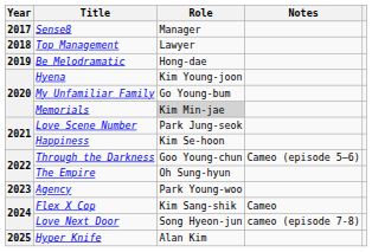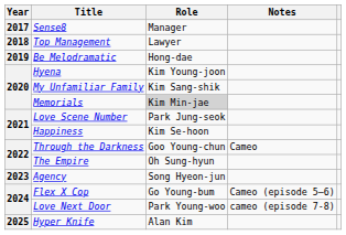 <table class="wikitable plainrowheaders sortable">
 <tr>
 <th scope="col">Year</th>
 <th scope="col">Title</th>
 <th scope="col">Role</th>
 <th scope="col" class="unsortable">Notes</th>
 <th scope="col" class="unsortable"></th>
 </tr>
 <tr>
 <th scope="row">2017</th>
 <td><em><a href='#'>Sense8</a></em></td>
 <td>Manager</td>
 <td></td>
 <td style="text-align:center"></td>
 </tr>
 <tr>
 <th scope="row">2018</th>
 <td><em><a href='#'>Top Management</a></em></td>
 <td>Lawyer</td>
 <td></td>
 <td style="text-align:center"></td>
 </tr>
 <tr>
 <th scope="row">2019</th>
 <td><em><a href='#'>Be Melodramatic</a></em></td>
 <td>Hong-dae</td>
 <td></td>
 <td style="text-align:center"></td>
 </tr>
 <tr>
 <th scope="row" rowspan="3">2020</th>
 <td><em><a href='#'>Hyena</a></em></td>
 <td>Kim Young-joon</td>
 <td></td>
 <td style="text-align:center"></td>
 </tr>
 <tr>
 <td><em><a href='#'>My Unfamiliar Family</a></em></td>
-<td>Go Young-bum</td>
+<td>Kim Sang-shik</td>
 <td></td>
 <td style="text-align:center"></td>
 </tr>
 <tr>
 <td><em><a href='#'>Memorials</a></em></td>
 <td style="background: lightgrey;">Kim Min-jae</td>
 <td></td>
 <td style="text-align:center"></td>
 </tr>
 <tr>
 <th scope="row" rowspan="2">2021</th>
 <td><em><a href='#'>Love Scene Number</a></em></td>
 <td>Park Jung-seok</td>
 <td></td>
 <td style="text-align:center"></td>
 </tr>
 <tr>
 <td><em><a href='#'>Happiness</a></em></td>
 <td>Kim Se-hoon</td>
 <td></td>
 <td style="text-align:center"></td>
 </tr>
 <tr>
 <th scope="row" rowspan=2>2022</th>
 <td><em><a href='#'>Through the Darkness</a></em></td>
 <td>Goo Young-chun</td>
-<td>Cameo (episode 5–6)</td>
+<td>Cameo</td>
 <td style="text-align:center"></td>
 </tr>
 <tr>
 <td><em><a href='#'>The Empire</a></em></td>
 <td>Oh Sung-hyun</td>
 <td></td>
 <td style="text-align:center"></td>
 </tr>
 <tr>
 <th scope="row">2023</th>
 <td><em><a href='#'>Agency</a></em></td>
-<td>Park Young-woo</td>
+<td>Song Hyeon-jun</td>
 <td></td>
 <td style="text-align:center"></td>
 </tr>
 <tr>
 <th scope="row" rowspan=2>2024</th>
 <td><em><a href='#'>Flex X Cop</a></em></td>
-<td>Kim Sang-shik</td>
-<td>Cameo</td>
+<td>Go Young-bum</td>
+<td>Cameo (episode 5–6)</td>
 <td style="text-align:center"></td>
 </tr>
 <tr>
 <td><em><a href='#'>Love Next Door</a></em></td>
-<td>Song Hyeon-jun</td>
+<td>Park Young-woo</td>
 <td>cameo (episode 7-8)</td>
 <td></td>
 </tr>
 <tr>
 <th scope="row">2025</th>
 <td><em><a href='#'>Hyper Knife</a></em></td>
 <td>Alan Kim</td>
 <td></td>
 </tr>
 </table>
